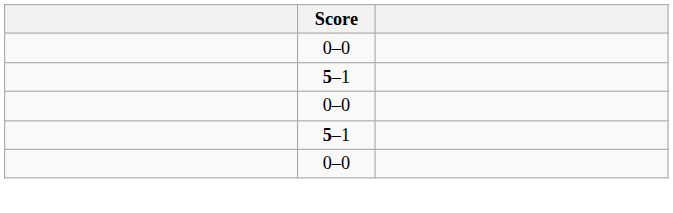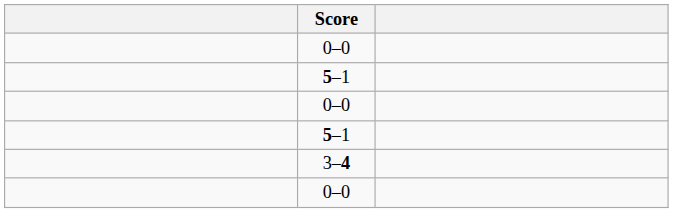 <table class="wikitable" style="text-align: center;">
 <tr>
 <th width=250></th>
 <th width=60>Score</th>
 <th width=250></th>
 </tr>
 <tr>
 <td align=left></td>
 <td>0–0</td>
 <td align=left></td>
 </tr>
 <tr>
 <td align=left><strong></strong></td>
 <td><strong>5</strong>–1</td>
 <td align=left></td>
 </tr>
 <tr>
 <td align=left></td>
 <td>0–0</td>
 <td align=left></td>
 </tr>
 <tr>
 <td align=left><strong></strong></td>
 <td><strong>5</strong>–1</td>
 <td align=left></td>
 </tr>
 <tr>
 <td align=left></td>
+<td>3–<strong>4</strong></td>
+<td align=left><strong></strong></td>
+</tr>
+<tr>
+<td align=left></td>
 <td>0–0</td>
 <td align=left></td>
 </tr>
 </table>
